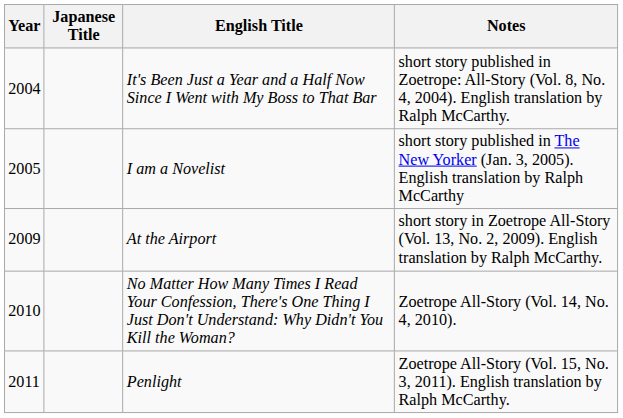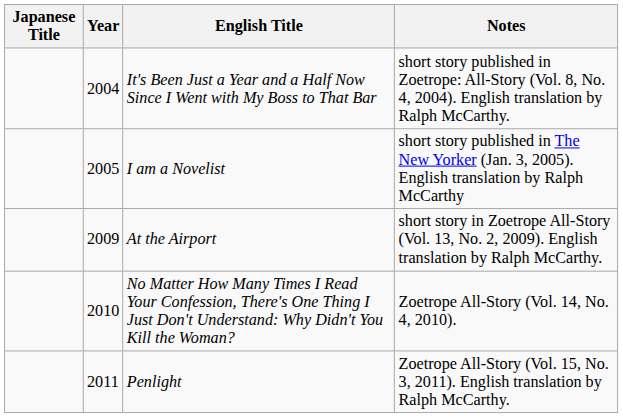 <table class="wikitable">
 <tr>
+<th>Japanese Title</th>
 <th>Year</th>
-<th>Japanese Title</th>
 <th>English Title</th>
 <th>Notes</th>
 </tr>
 <tr>
+<td></td>
 <td>2004</td>
-<td></td>
 <td><em>It's Been Just a Year and a Half Now Since I Went with My Boss to That Bar</em></td>
 <td>short story published in Zoetrope: All-Story (Vol. 8, No. 4, 2004). English translation by Ralph McCarthy.</td>
 </tr>
 <tr>
+<td></td>
 <td>2005</td>
-<td></td>
 <td><em>I am a Novelist</em></td>
 <td>short story published in <a href='#'>The New Yorker</a> (Jan. 3, 2005). <br>English translation by Ralph McCarthy</td>
 </tr>
 <tr>
+<td></td>
 <td>2009</td>
-<td></td>
 <td><em>At the Airport</em></td>
 <td>short story in Zoetrope All-Story (Vol. 13, No. 2, 2009). English translation by Ralph McCarthy.</td>
 </tr>
 <tr>
+<td></td>
 <td>2010</td>
-<td></td>
 <td><em>No Matter How Many Times I Read Your Confession, There's One Thing I Just Don't Understand: Why Didn't You Kill the Woman?</em></td>
 <td>Zoetrope All-Story (Vol. 14, No. 4, 2010).</td>
 </tr>
 <tr>
+<td></td>
 <td>2011</td>
-<td></td>
 <td><em>Penlight</em></td>
 <td>Zoetrope All-Story (Vol. 15, No. 3, 2011). English translation by Ralph McCarthy.</td>
 </tr>
 </table>
